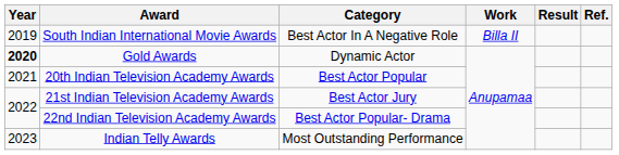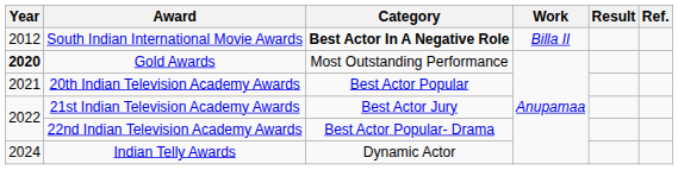 <table class="wikitable" style="text-align:center;">
 <tr>
 <th>Year</th>
 <th>Award</th>
 <th>Category</th>
 <th>Work</th>
 <th>Result</th>
 <th>Ref.</th>
 </tr>
 <tr>
-<td>2019</td>
+<td>2012</td>
 <td><a href='#'>South Indian International Movie Awards</a></td>
-<td>Best Actor In A Negative Role</td>
+<td><strong>Best Actor In A Negative Role</strong></td>
 <td><em><a href='#'>Billa II</a></em></td>
 <td></td>
 <td></td>
 </tr>
 <tr>
 <td><strong>2020</strong></td>
 <td><a href='#'>Gold Awards</a></td>
-<td>Dynamic Actor</td>
+<td>Most Outstanding Performance</td>
 <td rowspan=5><em><a href='#'>Anupamaa</a></em></td>
 <td></td>
 <td></td>
 </tr>
 <tr>
 <td>2021</td>
 <td><a href='#'>20th Indian Television Academy Awards</a></td>
 <td><a href='#'>Best Actor Popular</a></td>
 <td></td>
 <td></td>
 </tr>
 <tr>
 <td rowspan="2">2022</td>
 <td><a href='#'>21st Indian Television Academy Awards</a></td>
 <td><a href='#'>Best Actor Jury</a></td>
 <td></td>
 <td></td>
 </tr>
 <tr>
 <td><a href='#'>22nd Indian Television Academy Awards</a></td>
 <td><a href='#'>Best Actor Popular- Drama</a></td>
 <td></td>
 <td></td>
 </tr>
 <tr>
-<td>2023</td>
+<td>2024</td>
 <td><a href='#'>Indian Telly Awards</a></td>
-<td>Most Outstanding Performance</td>
+<td>Dynamic Actor</td>
 <td></td>
 <td></td>
 </tr>
 </table>
